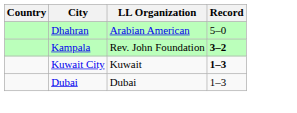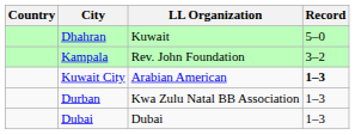 <table class="wikitable">
 <tr>
 <th>Country</th>
 <th>City</th>
 <th>LL Organization</th>
 <th>Record</th>
 </tr>
 <tr bgcolor=#bbffbb>
 <td><strong></strong></td>
 <td><a href='#'>Dhahran</a></td>
-<td><a href='#'>Arabian American</a></td>
+<td>Kuwait</td>
 <td>5–0</td>
 </tr>
 <tr bgcolor=#bbffbb>
 <td><strong></strong></td>
 <td><a href='#'>Kampala</a></td>
 <td>Rev. John Foundation</td>
-<td><strong>3–2</strong></td>
+<td>3–2</td>
 </tr>
 <tr>
 <td><strong></strong></td>
 <td><a href='#'>Kuwait City</a></td>
-<td>Kuwait</td>
+<td><a href='#'>Arabian American</a></td>
 <td><strong>1–3</strong></td>
+</tr>
+<tr>
+<td><strong></strong></td>
+<td><a href='#'>Durban</a></td>
+<td>Kwa Zulu Natal BB Association</td>
+<td>1–3</td>
 </tr>
 <tr>
 <td><strong></strong></td>
 <td><a href='#'>Dubai</a></td>
 <td>Dubai</td>
 <td>1–3</td>
 </tr>
 </table>
